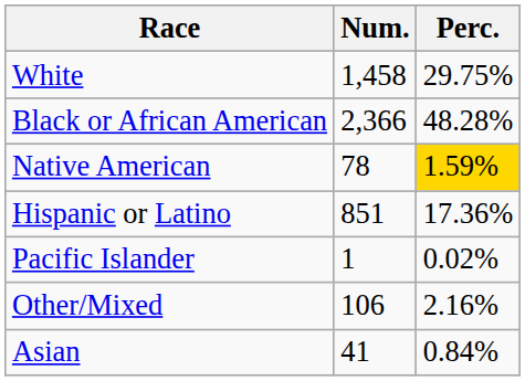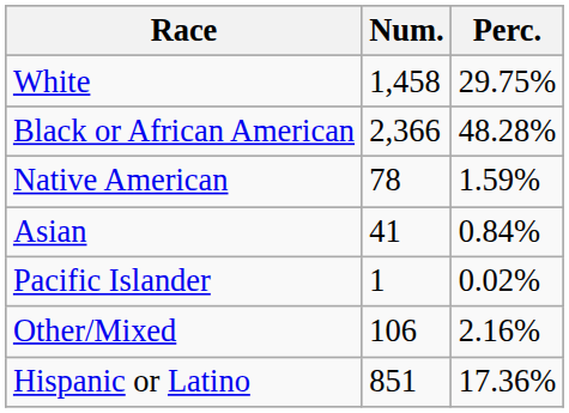 <table class="wikitable">
 <tr>
 <th>Race</th>
 <th>Num.</th>
 <th>Perc.</th>
 </tr>
 <tr>
 <td><a href='#'>White</a></td>
 <td>1,458</td>
 <td>29.75%</td>
 </tr>
 <tr>
 <td><a href='#'>Black or African American</a></td>
 <td>2,366</td>
 <td>48.28%</td>
 </tr>
 <tr>
 <td><a href='#'>Native American</a></td>
 <td>78</td>
-<td style="background: gold;">1.59%</td>
+<td>1.59%</td>
 </tr>
 <tr>
-<td><a href='#'>Hispanic</a> or <a href='#'>Latino</a></td>
-<td>851</td>
-<td>17.36%</td>
+<td><a href='#'>Asian</a></td>
+<td>41</td>
+<td>0.84%</td>
 </tr>
 <tr>
 <td><a href='#'>Pacific Islander</a></td>
 <td>1</td>
 <td>0.02%</td>
 </tr>
 <tr>
 <td><a href='#'>Other/Mixed</a></td>
 <td>106</td>
 <td>2.16%</td>
 </tr>
 <tr>
-<td><a href='#'>Asian</a></td>
-<td>41</td>
-<td>0.84%</td>
+<td><a href='#'>Hispanic</a> or <a href='#'>Latino</a></td>
+<td>851</td>
+<td>17.36%</td>
 </tr>
 </table>
